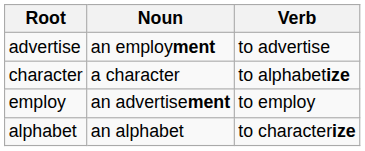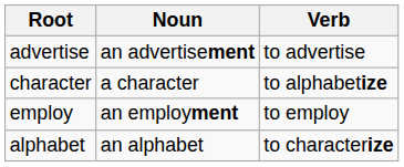 <table class="wikitable">
 <tr>
 <th>Root</th>
 <th>Noun</th>
 <th>Verb</th>
 </tr>
 <tr>
 <td>advertise</td>
-<td>an employ<strong>ment</strong></td>
+<td>an advertise<strong>ment</strong></td>
 <td>to advertise</td>
 </tr>
 <tr>
 <td>character</td>
 <td>a character</td>
 <td>to alphabet<strong>ize</strong></td>
 </tr>
 <tr>
 <td>employ</td>
-<td>an advertise<strong>ment</strong></td>
+<td>an employ<strong>ment</strong></td>
 <td>to employ</td>
 </tr>
 <tr>
 <td>alphabet</td>
 <td>an alphabet</td>
 <td>to character<strong>ize</strong></td>
 </tr>
 </table>
